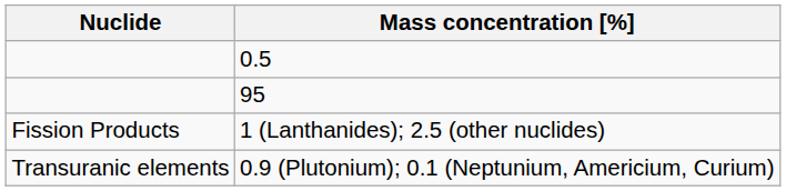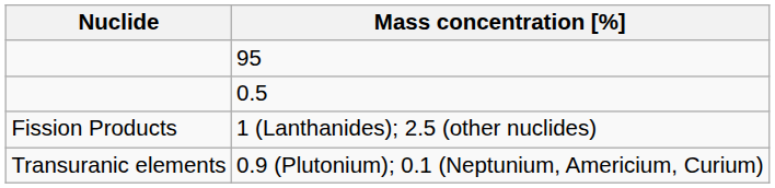 <table class="wikitable" style="margin-left: auto; margin-right: auto; border: yes;">
 <tr>
 <th>Nuclide</th>
 <th>Mass concentration [%]</th>
 </tr>
 <tr>
 <td></td>
-<td>0.5</td>
+<td>95</td>
 </tr>
 <tr>
 <td></td>
-<td>95</td>
+<td>0.5</td>
 </tr>
 <tr>
 <td>Fission Products</td>
 <td>1 (Lanthanides); 2.5 (other nuclides)</td>
 </tr>
 <tr>
 <td>Transuranic elements</td>
 <td>0.9 (Plutonium); 0.1 (Neptunium, Americium, Curium)</td>
 </tr>
 </table>
